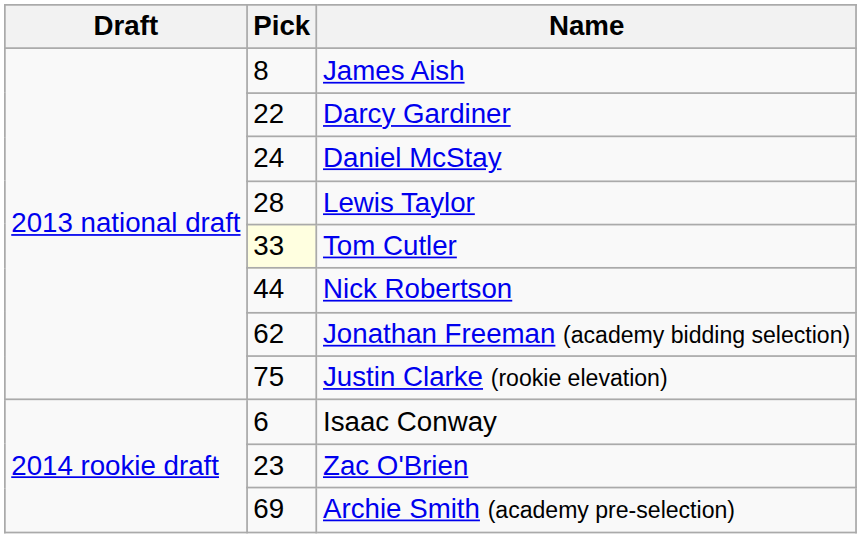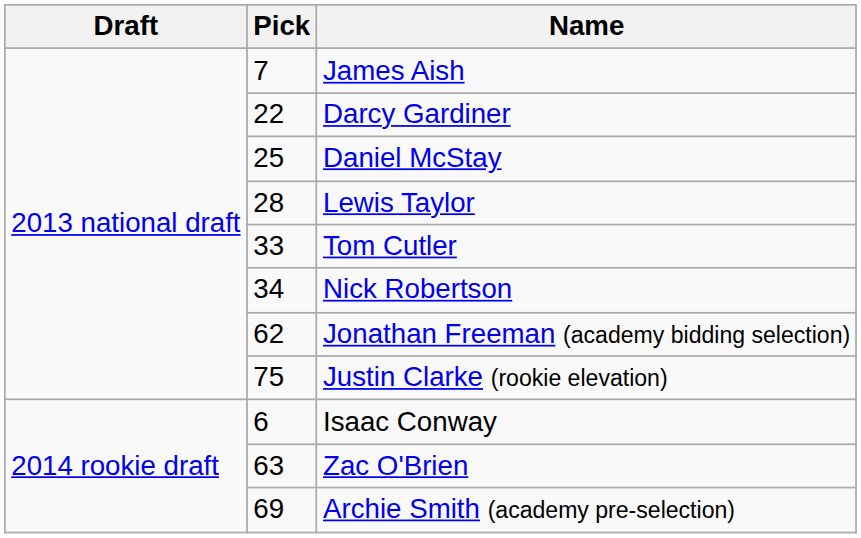 <table class="wikitable plainrowheaders">
 <tr>
 <th scope="col"><strong>Draft</strong></th>
 <th scope="col"><strong>Pick</strong></th>
 <th scope="col"><strong>Name</strong></th>
 </tr>
 <tr>
 <th rowspan= "8" style="font-weight: normal; background: #F9F9F9; text-align: left;"><a href='#'>2013 national draft</a></th>
-<td>8</td>
+<td>7</td>
 <td><a href='#'>James Aish</a></td>
 </tr>
 <tr>
 <td>22</td>
 <td><a href='#'>Darcy Gardiner</a></td>
 </tr>
 <tr>
-<td>24</td>
+<td>25</td>
 <td><a href='#'>Daniel McStay</a></td>
 </tr>
 <tr>
 <td>28</td>
 <td><a href='#'>Lewis Taylor</a></td>
 </tr>
 <tr>
-<td style="background: lightyellow;">33</td>
+<td>33</td>
 <td><a href='#'>Tom Cutler</a></td>
 </tr>
 <tr>
-<td>44</td>
+<td>34</td>
 <td><a href='#'>Nick Robertson</a></td>
 </tr>
 <tr>
 <td>62</td>
 <td><a href='#'>Jonathan Freeman</a> <small>(academy bidding selection)</small></td>
 </tr>
 <tr>
 <td>75</td>
 <td><a href='#'>Justin Clarke</a> <small>(rookie elevation)</small></td>
 </tr>
 <tr>
 <th rowspan= "3" style="font-weight: normal; background: #F9F9F9; text-align: left;"><a href='#'>2014 rookie draft</a></th>
 <td>6</td>
 <td>Isaac Conway</td>
 </tr>
 <tr>
-<td>23</td>
+<td>63</td>
 <td><a href='#'>Zac O'Brien</a></td>
 </tr>
 <tr>
 <td>69</td>
 <td><a href='#'>Archie Smith</a> <small>(academy pre-selection)</small></td>
 </tr>
 </table>
